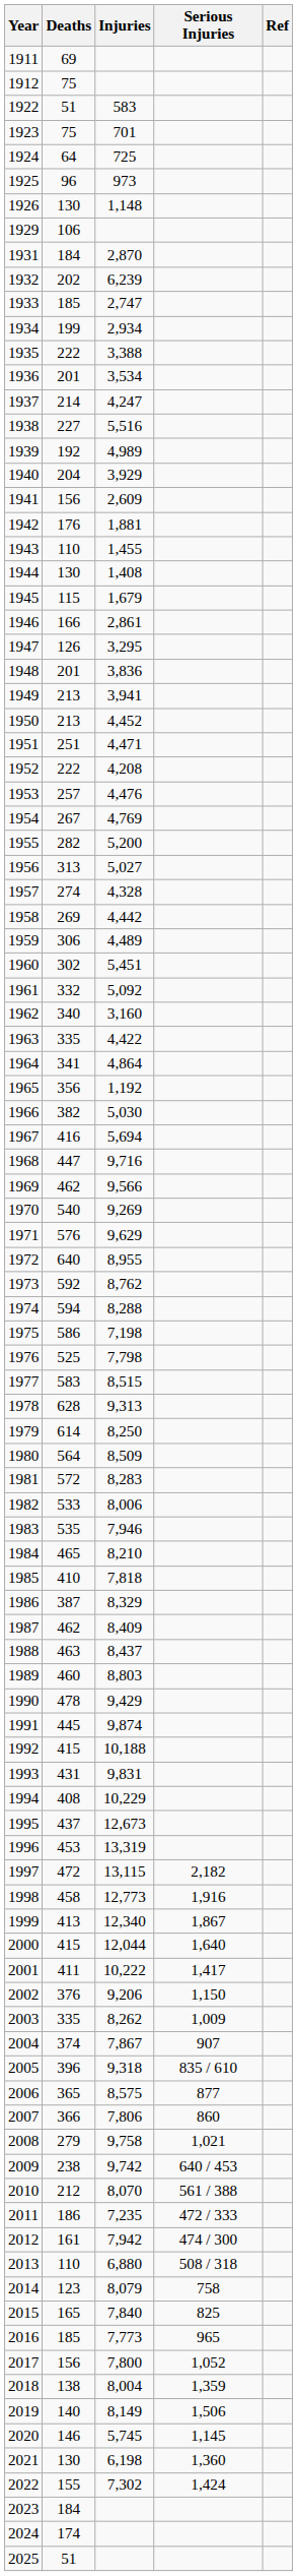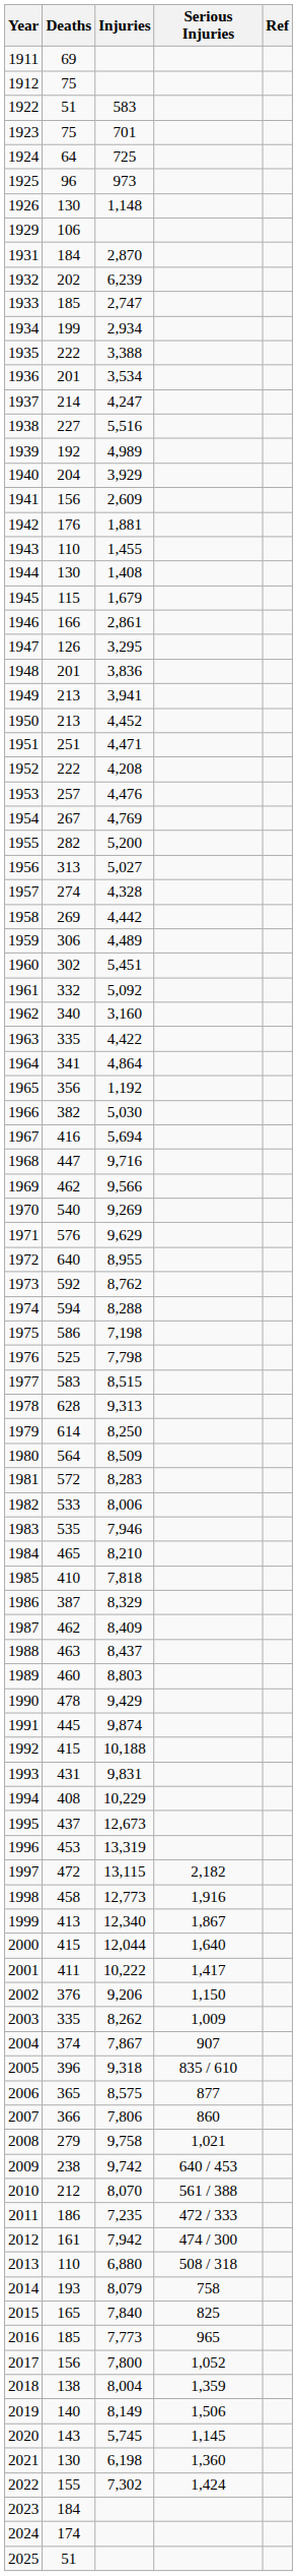 <table class="wikitable sortable" style="text-align:center; width:300px;">
 <tr>
 <th data-sort-type="number">Year</th>
 <th data-sort-type="number">Deaths</th>
 <th data-sort-type="number">Injuries</th>
 <th data-sort-type="number">Serious Injuries</th>
 <th data-sort-type="number">Ref</th>
 </tr>
 <tr>
 <td>1911</td>
 <td>69</td>
 <td></td>
 <td></td>
 <td></td>
 </tr>
 <tr>
 <td>1912</td>
 <td>75</td>
 <td></td>
 <td></td>
 <td></td>
 </tr>
 <tr>
 <td>1922</td>
 <td>51</td>
 <td>583</td>
 <td></td>
 <td></td>
 </tr>
 <tr>
 <td>1923</td>
 <td>75</td>
 <td>701</td>
 <td></td>
 <td></td>
 </tr>
 <tr>
 <td>1924</td>
 <td>64</td>
 <td>725</td>
 <td></td>
 <td></td>
 </tr>
 <tr>
 <td>1925</td>
 <td>96</td>
 <td>973</td>
 <td></td>
 <td></td>
 </tr>
 <tr>
 <td>1926</td>
 <td>130</td>
 <td>1,148</td>
 <td></td>
 <td></td>
 </tr>
 <tr>
 <td>1929</td>
 <td>106</td>
 <td></td>
 <td></td>
 <td></td>
 </tr>
 <tr>
 <td>1931</td>
 <td>184</td>
 <td>2,870</td>
 <td></td>
 <td></td>
 </tr>
 <tr>
 <td>1932</td>
 <td>202</td>
 <td>6,239</td>
 <td></td>
 <td></td>
 </tr>
 <tr>
 <td>1933</td>
 <td>185</td>
 <td>2,747</td>
 <td></td>
 <td></td>
 </tr>
 <tr>
 <td>1934</td>
 <td>199</td>
 <td>2,934</td>
 <td></td>
 <td></td>
 </tr>
 <tr>
 <td>1935</td>
 <td>222</td>
 <td>3,388</td>
 <td></td>
 <td></td>
 </tr>
 <tr>
 <td>1936</td>
 <td>201</td>
 <td>3,534</td>
 <td></td>
 <td></td>
 </tr>
 <tr>
 <td>1937</td>
 <td>214</td>
 <td>4,247</td>
 <td></td>
 <td></td>
 </tr>
 <tr>
 <td>1938</td>
 <td>227</td>
 <td>5,516</td>
 <td></td>
 <td></td>
 </tr>
 <tr>
 <td>1939</td>
 <td>192</td>
 <td>4,989</td>
 <td></td>
 <td></td>
 </tr>
 <tr>
 <td>1940</td>
 <td>204</td>
 <td>3,929</td>
 <td></td>
 <td></td>
 </tr>
 <tr>
 <td>1941</td>
 <td>156</td>
 <td>2,609</td>
 <td></td>
 <td></td>
 </tr>
 <tr>
 <td>1942</td>
 <td>176</td>
 <td>1,881</td>
 <td></td>
 <td></td>
 </tr>
 <tr>
 <td>1943</td>
 <td>110</td>
 <td>1,455</td>
 <td></td>
 <td></td>
 </tr>
 <tr>
 <td>1944</td>
 <td>130</td>
 <td>1,408</td>
 <td></td>
 <td></td>
 </tr>
 <tr>
 <td>1945</td>
 <td>115</td>
 <td>1,679</td>
 <td></td>
 <td></td>
 </tr>
 <tr>
 <td>1946</td>
 <td>166</td>
 <td>2,861</td>
 <td></td>
 <td></td>
 </tr>
 <tr>
 <td>1947</td>
 <td>126</td>
 <td>3,295</td>
 <td></td>
 <td></td>
 </tr>
 <tr>
 <td>1948</td>
 <td>201</td>
 <td>3,836</td>
 <td></td>
 <td></td>
 </tr>
 <tr>
 <td>1949</td>
 <td>213</td>
 <td>3,941</td>
 <td></td>
 <td></td>
 </tr>
 <tr>
 <td>1950</td>
 <td>213</td>
 <td>4,452</td>
 <td></td>
 <td></td>
 </tr>
 <tr>
 <td>1951</td>
 <td>251</td>
 <td>4,471</td>
 <td></td>
 <td></td>
 </tr>
 <tr>
 <td>1952</td>
 <td>222</td>
 <td>4,208</td>
 <td></td>
 <td></td>
 </tr>
 <tr>
 <td>1953</td>
 <td>257</td>
 <td>4,476</td>
 <td></td>
 <td></td>
 </tr>
 <tr>
 <td>1954</td>
 <td>267</td>
 <td>4,769</td>
 <td></td>
 <td></td>
 </tr>
 <tr>
 <td>1955</td>
 <td>282</td>
 <td>5,200</td>
 <td></td>
 <td></td>
 </tr>
 <tr>
 <td>1956</td>
 <td>313</td>
 <td>5,027</td>
 <td></td>
 <td></td>
 </tr>
 <tr>
 <td>1957</td>
 <td>274</td>
 <td>4,328</td>
 <td></td>
 <td></td>
 </tr>
 <tr>
 <td>1958</td>
 <td>269</td>
 <td>4,442</td>
 <td></td>
 <td></td>
 </tr>
 <tr>
 <td>1959</td>
 <td>306</td>
 <td>4,489</td>
 <td></td>
 <td></td>
 </tr>
 <tr>
 <td>1960</td>
 <td>302</td>
 <td>5,451</td>
 <td></td>
 <td></td>
 </tr>
 <tr>
 <td>1961</td>
 <td>332</td>
 <td>5,092</td>
 <td></td>
 <td></td>
 </tr>
 <tr>
 <td>1962</td>
 <td>340</td>
 <td>3,160</td>
 <td></td>
 <td></td>
 </tr>
 <tr>
 <td>1963</td>
 <td>335</td>
 <td>4,422</td>
 <td></td>
 <td></td>
 </tr>
 <tr>
 <td>1964</td>
 <td>341</td>
 <td>4,864</td>
 <td></td>
 <td></td>
 </tr>
 <tr>
 <td>1965</td>
 <td>356</td>
 <td>1,192</td>
 <td></td>
 <td></td>
 </tr>
 <tr>
 <td>1966</td>
 <td>382</td>
 <td>5,030</td>
 <td></td>
 <td></td>
 </tr>
 <tr>
 <td>1967</td>
 <td>416</td>
 <td>5,694</td>
 <td></td>
 <td></td>
 </tr>
 <tr>
 <td>1968</td>
 <td>447</td>
 <td>9,716</td>
 <td></td>
 <td></td>
 </tr>
 <tr>
 <td>1969</td>
 <td>462</td>
 <td>9,566</td>
 <td></td>
 <td></td>
 </tr>
 <tr>
 <td>1970</td>
 <td>540</td>
 <td>9,269</td>
 <td></td>
 <td></td>
 </tr>
 <tr>
 <td>1971</td>
 <td>576</td>
 <td>9,629</td>
 <td></td>
 <td></td>
 </tr>
 <tr>
 <td>1972</td>
 <td>640</td>
 <td>8,955</td>
 <td></td>
 <td></td>
 </tr>
 <tr>
 <td>1973</td>
 <td>592</td>
 <td>8,762</td>
 <td></td>
 <td></td>
 </tr>
 <tr>
 <td>1974</td>
 <td>594</td>
 <td>8,288</td>
 <td></td>
 <td></td>
 </tr>
 <tr>
 <td>1975</td>
 <td>586</td>
 <td>7,198</td>
 <td></td>
 <td></td>
 </tr>
 <tr>
 <td>1976</td>
 <td>525</td>
 <td>7,798</td>
 <td></td>
 <td></td>
 </tr>
 <tr>
 <td>1977</td>
 <td>583</td>
 <td>8,515</td>
 <td></td>
 <td></td>
 </tr>
 <tr>
 <td>1978</td>
 <td>628</td>
 <td>9,313</td>
 <td></td>
 <td></td>
 </tr>
 <tr>
 <td>1979</td>
 <td>614</td>
 <td>8,250</td>
 <td></td>
 <td></td>
 </tr>
 <tr>
 <td>1980</td>
 <td>564</td>
 <td>8,509</td>
 <td></td>
 <td></td>
 </tr>
 <tr>
 <td>1981</td>
 <td>572</td>
 <td>8,283</td>
 <td></td>
 <td></td>
 </tr>
 <tr>
 <td>1982</td>
 <td>533</td>
 <td>8,006</td>
 <td></td>
 <td></td>
 </tr>
 <tr>
 <td>1983</td>
 <td>535</td>
 <td>7,946</td>
 <td></td>
 <td></td>
 </tr>
 <tr>
 <td>1984</td>
 <td>465</td>
 <td>8,210</td>
 <td></td>
 <td></td>
 </tr>
 <tr>
 <td>1985</td>
 <td>410</td>
 <td>7,818</td>
 <td></td>
 <td></td>
 </tr>
 <tr>
 <td>1986</td>
 <td>387</td>
 <td>8,329</td>
 <td></td>
 <td></td>
 </tr>
 <tr>
 <td>1987</td>
 <td>462</td>
 <td>8,409</td>
 <td></td>
 <td></td>
 </tr>
 <tr>
 <td>1988</td>
 <td>463</td>
 <td>8,437</td>
 <td></td>
 <td></td>
 </tr>
 <tr>
 <td>1989</td>
 <td>460</td>
 <td>8,803</td>
 <td></td>
 <td></td>
 </tr>
 <tr>
 <td>1990</td>
 <td>478</td>
 <td>9,429</td>
 <td></td>
 <td></td>
 </tr>
 <tr>
 <td>1991</td>
 <td>445</td>
 <td>9,874</td>
 <td></td>
 <td></td>
 </tr>
 <tr>
 <td>1992</td>
 <td>415</td>
 <td>10,188</td>
 <td></td>
 <td></td>
 </tr>
 <tr>
 <td>1993</td>
 <td>431</td>
 <td>9,831</td>
 <td></td>
 <td></td>
 </tr>
 <tr>
 <td>1994</td>
 <td>408</td>
 <td>10,229</td>
 <td></td>
 <td></td>
 </tr>
 <tr>
 <td>1995</td>
 <td>437</td>
 <td>12,673</td>
 <td></td>
 <td></td>
 </tr>
 <tr>
 <td>1996</td>
 <td>453</td>
 <td>13,319</td>
 <td></td>
 <td></td>
 </tr>
 <tr>
 <td>1997</td>
 <td>472</td>
 <td>13,115</td>
 <td>2,182</td>
 <td></td>
 </tr>
 <tr>
 <td>1998</td>
 <td>458</td>
 <td>12,773</td>
 <td>1,916</td>
 <td></td>
 </tr>
 <tr>
 <td>1999</td>
 <td>413</td>
 <td>12,340</td>
 <td>1,867</td>
 <td></td>
 </tr>
 <tr>
 <td>2000</td>
 <td>415</td>
 <td>12,044</td>
 <td>1,640</td>
 <td></td>
 </tr>
 <tr>
 <td>2001</td>
 <td>411</td>
 <td>10,222</td>
 <td>1,417</td>
 <td></td>
 </tr>
 <tr>
 <td>2002</td>
 <td>376</td>
 <td>9,206</td>
 <td>1,150</td>
 <td></td>
 </tr>
 <tr>
 <td>2003</td>
 <td>335</td>
 <td>8,262</td>
 <td>1,009</td>
 <td></td>
 </tr>
 <tr>
 <td>2004</td>
 <td>374</td>
 <td>7,867</td>
 <td>907</td>
 <td></td>
 </tr>
 <tr>
 <td>2005</td>
 <td>396</td>
 <td>9,318</td>
 <td>835 / 610</td>
 <td></td>
 </tr>
 <tr>
 <td>2006</td>
 <td>365</td>
 <td>8,575</td>
 <td>877</td>
 <td></td>
 </tr>
 <tr>
 <td>2007</td>
 <td>366</td>
 <td>7,806</td>
 <td>860</td>
 <td></td>
 </tr>
 <tr>
 <td>2008</td>
 <td>279</td>
 <td>9,758</td>
 <td>1,021</td>
 <td></td>
 </tr>
 <tr>
 <td>2009</td>
 <td>238</td>
 <td>9,742</td>
 <td>640 / 453</td>
 <td></td>
 </tr>
 <tr>
 <td>2010</td>
 <td>212</td>
 <td>8,070</td>
 <td>561 / 388</td>
 <td></td>
 </tr>
 <tr>
 <td>2011</td>
 <td>186</td>
 <td>7,235</td>
 <td>472 / 333</td>
 <td></td>
 </tr>
 <tr>
 <td>2012</td>
 <td>161</td>
 <td>7,942</td>
 <td>474 / 300</td>
 <td></td>
 </tr>
 <tr>
 <td>2013</td>
 <td>110</td>
 <td>6,880</td>
 <td>508 / 318</td>
 <td></td>
 </tr>
 <tr>
 <td>2014</td>
-<td>123</td>
+<td>193</td>
 <td>8,079</td>
 <td>758</td>
 <td></td>
 </tr>
 <tr>
 <td>2015</td>
 <td>165</td>
 <td>7,840</td>
 <td>825</td>
 <td></td>
 </tr>
 <tr>
 <td>2016</td>
 <td>185</td>
 <td>7,773</td>
 <td>965</td>
 <td></td>
 </tr>
 <tr>
 <td>2017</td>
 <td>156</td>
 <td>7,800</td>
 <td>1,052</td>
 <td></td>
 </tr>
 <tr>
 <td>2018</td>
 <td>138</td>
 <td>8,004</td>
 <td>1,359</td>
 <td></td>
 </tr>
 <tr>
 <td>2019</td>
 <td>140</td>
 <td>8,149</td>
 <td>1,506</td>
 <td></td>
 </tr>
 <tr>
 <td>2020</td>
-<td>146</td>
+<td>143</td>
 <td>5,745</td>
 <td>1,145</td>
 <td></td>
 </tr>
 <tr>
 <td>2021</td>
 <td>130</td>
 <td>6,198</td>
 <td>1,360</td>
 <td></td>
 </tr>
 <tr>
 <td>2022</td>
 <td>155</td>
 <td>7,302</td>
 <td>1,424</td>
 <td></td>
 </tr>
 <tr>
 <td>2023</td>
 <td>184</td>
 <td></td>
 <td></td>
 <td></td>
 </tr>
 <tr>
 <td>2024</td>
 <td>174</td>
 <td></td>
 <td></td>
 <td></td>
 </tr>
 <tr>
 <td>2025</td>
 <td>51</td>
 <td></td>
 <td></td>
 <td></td>
 </tr>
 </table>
